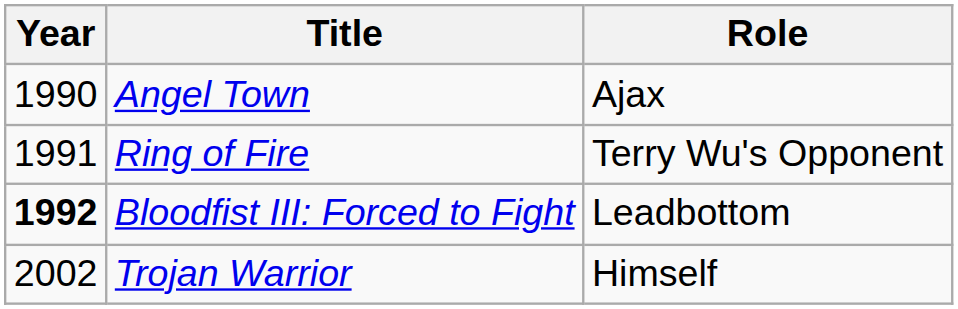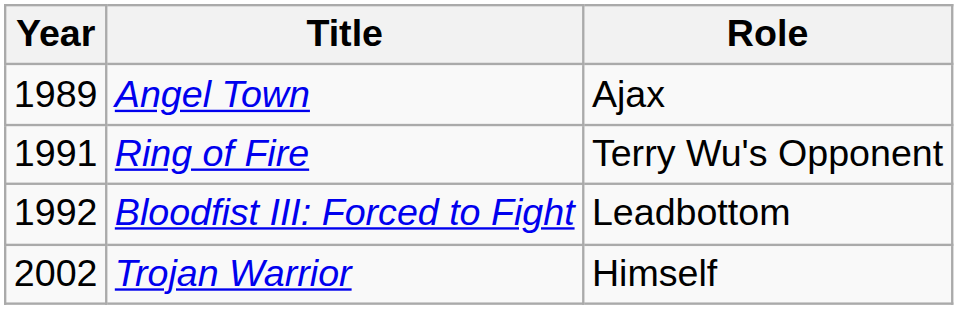 <table class="wikitable sortable">
 <tr>
 <th>Year</th>
 <th>Title</th>
 <th>Role</th>
 </tr>
 <tr>
-<td>1990</td>
+<td>1989</td>
 <td><em><a href='#'>Angel Town</a></em></td>
 <td>Ajax</td>
 </tr>
 <tr>
 <td>1991</td>
 <td><em><a href='#'>Ring of Fire</a></em></td>
 <td>Terry Wu's Opponent</td>
 </tr>
 <tr>
-<td><strong>1992</strong></td>
+<td>1992</td>
 <td><em> <a href='#'>Bloodfist III: Forced to Fight</a> </em></td>
 <td>Leadbottom</td>
 </tr>
 <tr>
 <td>2002</td>
 <td><em> <a href='#'>Trojan Warrior</a> </em></td>
 <td>Himself</td>
 </tr>
 </table>
